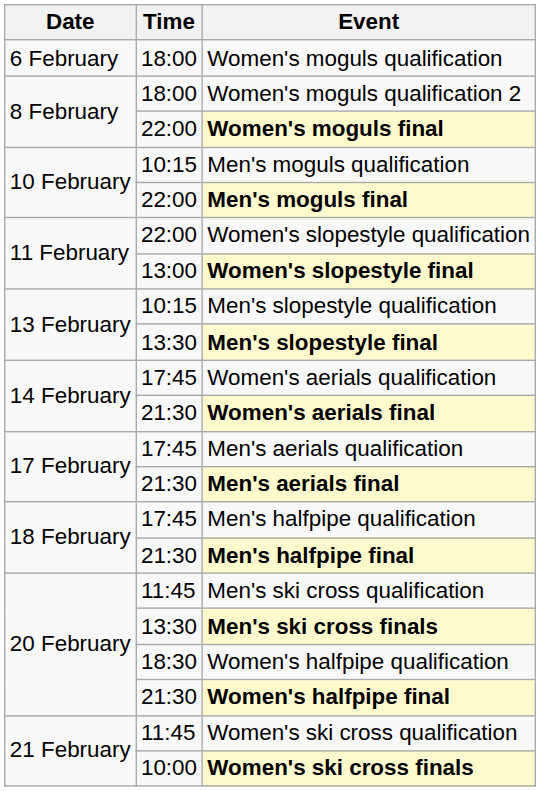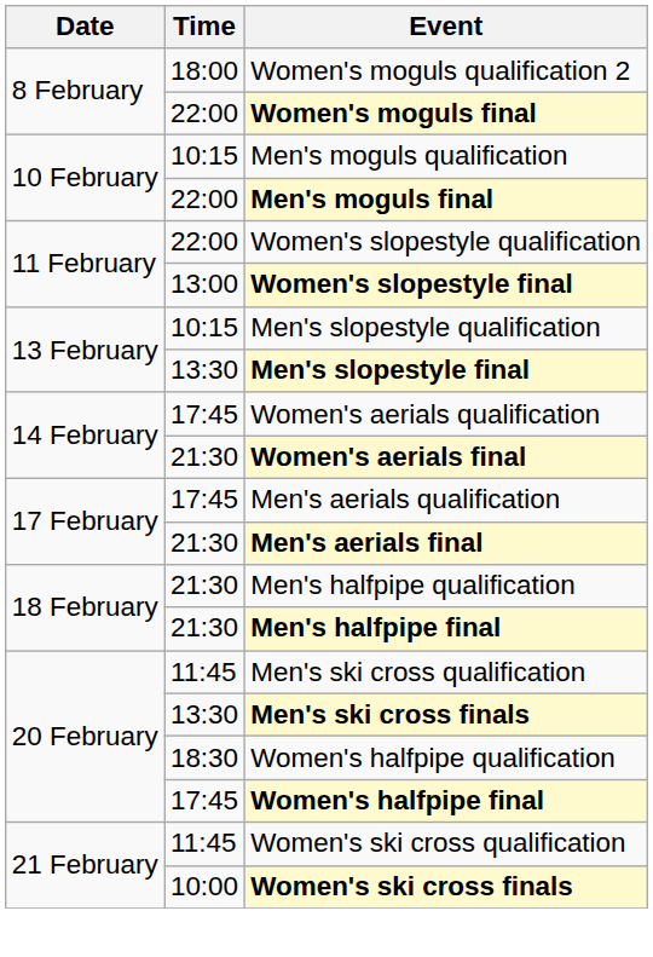 <table class=wikitable>
 <tr>
 <th>Date</th>
 <th>Time</th>
 <th>Event</th>
-</tr>
-<tr>
-<td>6 February</td>
-<td>18:00</td>
-<td>Women's moguls qualification</td>
 </tr>
 <tr>
 <td rowspan=2>8 February</td>
 <td>18:00</td>
 <td>Women's moguls qualification 2</td>
 </tr>
 <tr>
 <td>22:00</td>
 <td style=background:lemonchiffon><strong>Women's moguls final</strong></td>
 </tr>
 <tr>
 <td rowspan=2>10 February</td>
 <td>10:15</td>
 <td>Men's moguls qualification</td>
 </tr>
 <tr>
 <td>22:00</td>
 <td style=background:lemonchiffon><strong>Men's moguls final</strong></td>
 </tr>
 <tr>
 <td rowspan=2>11 February</td>
 <td>22:00</td>
 <td>Women's slopestyle qualification</td>
 </tr>
 <tr>
 <td>13:00</td>
 <td style=background:lemonchiffon><strong>Women's slopestyle final</strong></td>
 </tr>
 <tr>
 <td rowspan=2>13 February</td>
 <td>10:15</td>
 <td>Men's slopestyle qualification</td>
 </tr>
 <tr>
 <td>13:30</td>
 <td style=background:lemonchiffon><strong>Men's slopestyle final</strong></td>
 </tr>
 <tr>
 <td rowspan=2>14 February</td>
 <td>17:45</td>
 <td>Women's aerials qualification</td>
 </tr>
 <tr>
 <td>21:30</td>
 <td style=background:lemonchiffon><strong>Women's aerials final</strong></td>
 </tr>
 <tr>
 <td rowspan=2>17 February</td>
 <td>17:45</td>
 <td>Men's aerials qualification</td>
 </tr>
 <tr>
 <td>21:30</td>
 <td style=background:lemonchiffon><strong>Men's aerials final</strong></td>
 </tr>
 <tr>
 <td rowspan=2>18 February</td>
-<td>17:45</td>
+<td>21:30</td>
 <td>Men's halfpipe qualification</td>
 </tr>
 <tr>
 <td>21:30</td>
 <td style=background:lemonchiffon><strong>Men's halfpipe final</strong></td>
 </tr>
 <tr>
 <td rowspan=4>20 February</td>
 <td>11:45</td>
 <td>Men's ski cross qualification</td>
 </tr>
 <tr>
 <td>13:30</td>
 <td style=background:lemonchiffon><strong>Men's ski cross finals</strong></td>
 </tr>
 <tr>
 <td>18:30</td>
 <td>Women's halfpipe qualification</td>
 </tr>
 <tr>
-<td>21:30</td>
+<td>17:45</td>
 <td style=background:lemonchiffon><strong>Women's halfpipe final</strong></td>
 </tr>
 <tr>
 <td rowspan=2>21 February</td>
 <td>11:45</td>
 <td>Women's ski cross qualification</td>
 </tr>
 <tr>
 <td>10:00</td>
 <td style=background:lemonchiffon><strong>Women's ski cross finals</strong></td>
 </tr>
 </table>
